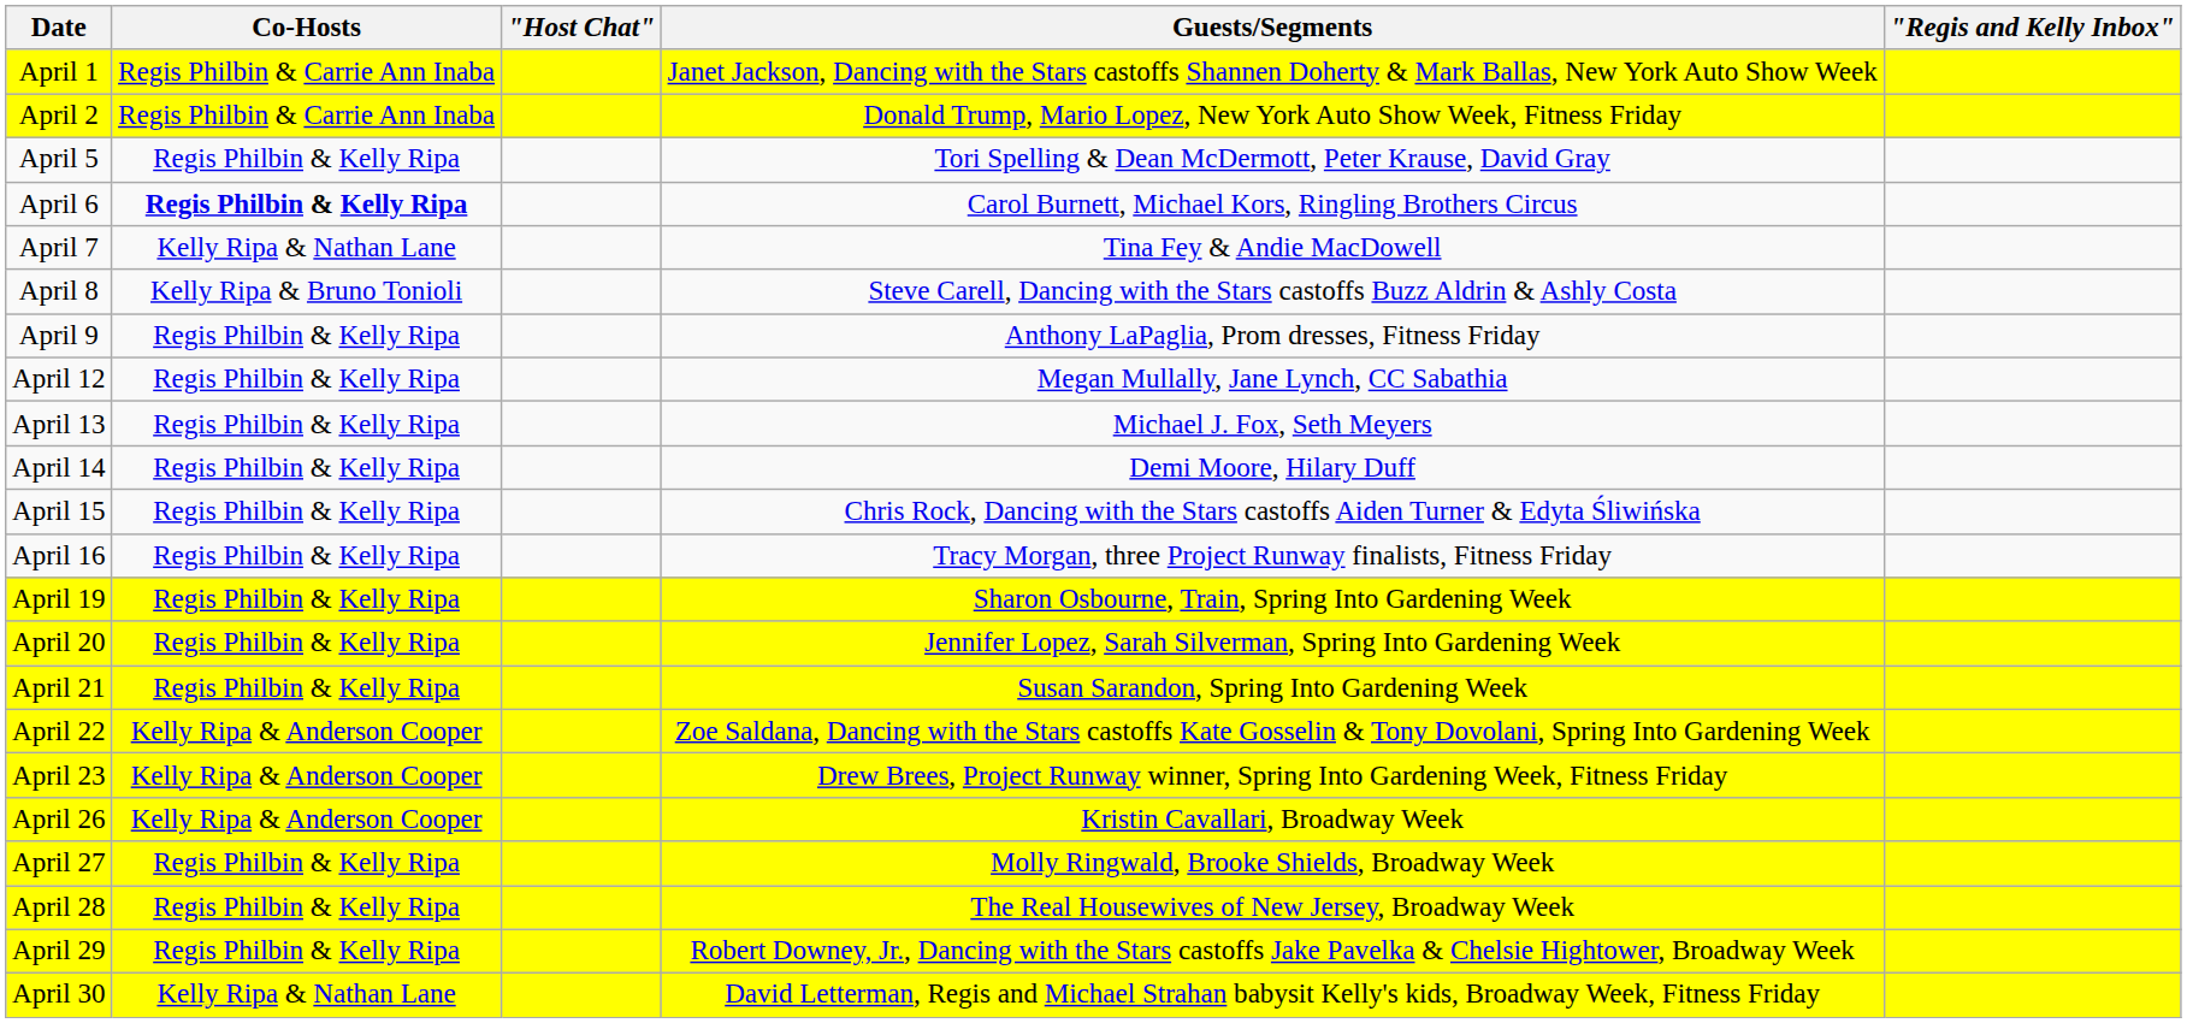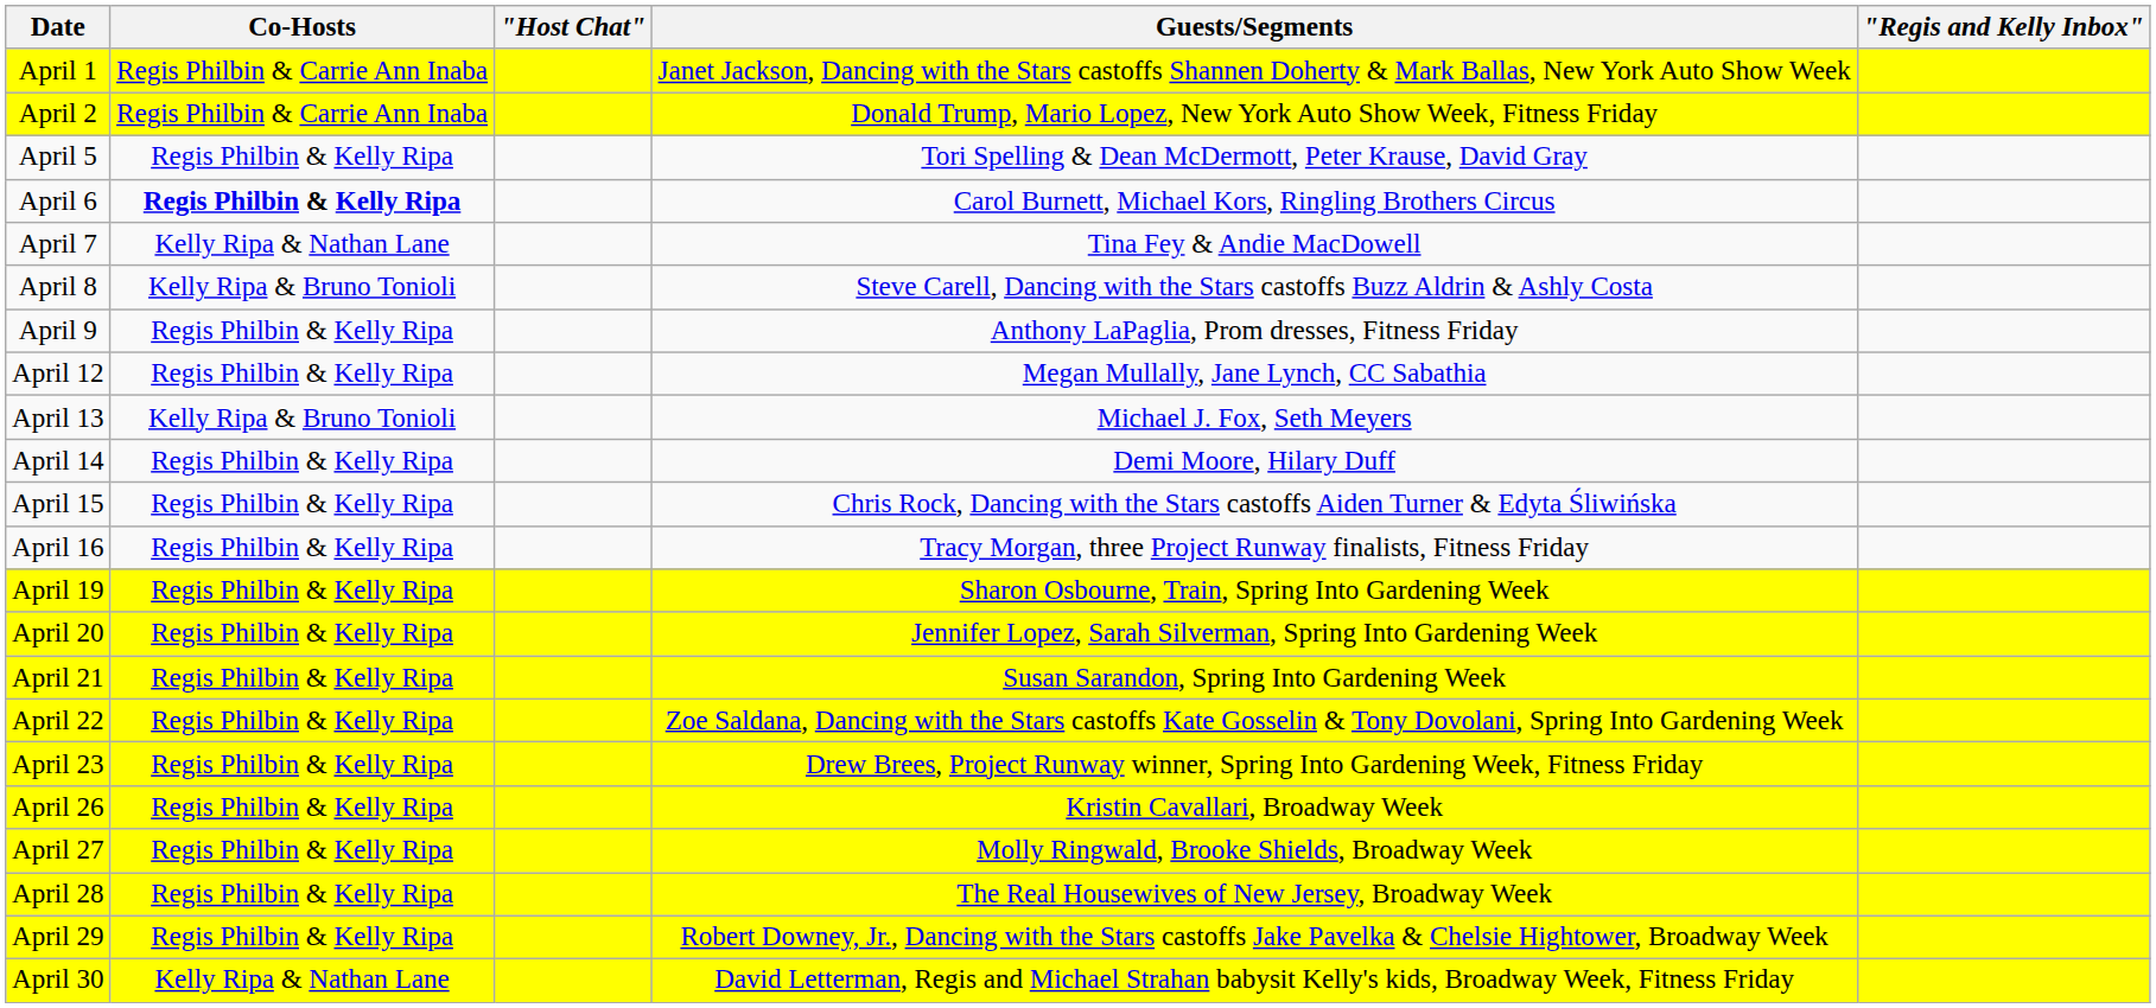 <table class="wikitable sortable" border="1" style="text-align:center">
 <tr>
 <th>Date</th>
 <th>Co-Hosts</th>
 <th><em>"Host Chat"</em></th>
 <th>Guests/Segments</th>
 <th><em>"Regis and Kelly Inbox"</em></th>
 </tr>
 <tr bgcolor=yellow>
 <td>April 1</td>
 <td><a href='#'>Regis Philbin</a> & <a href='#'>Carrie Ann Inaba</a></td>
 <td></td>
 <td><a href='#'>Janet Jackson</a>, <a href='#'>Dancing with the Stars</a> castoffs <a href='#'>Shannen Doherty</a> & <a href='#'>Mark Ballas</a>, New York Auto Show Week</td>
 <td></td>
 </tr>
 <tr bgcolor=yellow>
 <td>April 2</td>
 <td><a href='#'>Regis Philbin</a> & <a href='#'>Carrie Ann Inaba</a></td>
 <td></td>
 <td><a href='#'>Donald Trump</a>, <a href='#'>Mario Lopez</a>, New York Auto Show Week, Fitness Friday</td>
 <td></td>
 </tr>
 <tr>
 <td>April 5</td>
 <td><a href='#'>Regis Philbin</a> & <a href='#'>Kelly Ripa</a></td>
 <td></td>
 <td><a href='#'>Tori Spelling</a> & <a href='#'>Dean McDermott</a>, <a href='#'>Peter Krause</a>, <a href='#'>David Gray</a></td>
 <td></td>
 </tr>
 <tr>
 <td>April 6</td>
 <td><strong><a href='#'>Regis Philbin</a> & <a href='#'>Kelly Ripa</a></strong></td>
 <td></td>
 <td><a href='#'>Carol Burnett</a>, <a href='#'>Michael Kors</a>, <a href='#'>Ringling Brothers Circus</a></td>
 <td></td>
 </tr>
 <tr>
 <td>April 7</td>
 <td><a href='#'>Kelly Ripa</a> & <a href='#'>Nathan Lane</a></td>
 <td></td>
 <td><a href='#'>Tina Fey</a> & <a href='#'>Andie MacDowell</a></td>
 <td></td>
 </tr>
 <tr>
 <td>April 8</td>
 <td><a href='#'>Kelly Ripa</a> & <a href='#'>Bruno Tonioli</a></td>
 <td></td>
 <td><a href='#'>Steve Carell</a>, <a href='#'>Dancing with the Stars</a> castoffs <a href='#'>Buzz Aldrin</a> & <a href='#'>Ashly Costa</a></td>
 <td></td>
 </tr>
 <tr>
 <td>April 9</td>
 <td><a href='#'>Regis Philbin</a> & <a href='#'>Kelly Ripa</a></td>
 <td></td>
 <td><a href='#'>Anthony LaPaglia</a>, Prom dresses, Fitness Friday</td>
 <td></td>
 </tr>
 <tr>
 <td>April 12</td>
 <td><a href='#'>Regis Philbin</a> & <a href='#'>Kelly Ripa</a></td>
 <td></td>
 <td><a href='#'>Megan Mullally</a>, <a href='#'>Jane Lynch</a>, <a href='#'>CC Sabathia</a></td>
 <td></td>
 </tr>
 <tr>
 <td>April 13</td>
-<td><a href='#'>Regis Philbin</a> & <a href='#'>Kelly Ripa</a></td>
+<td><a href='#'>Kelly Ripa</a> & <a href='#'>Bruno Tonioli</a></td>
 <td></td>
 <td><a href='#'>Michael J. Fox</a>, <a href='#'>Seth Meyers</a></td>
 <td></td>
 </tr>
 <tr>
 <td>April 14</td>
 <td><a href='#'>Regis Philbin</a> & <a href='#'>Kelly Ripa</a></td>
 <td></td>
 <td><a href='#'>Demi Moore</a>, <a href='#'>Hilary Duff</a></td>
 <td></td>
 </tr>
 <tr>
 <td>April 15</td>
 <td><a href='#'>Regis Philbin</a> & <a href='#'>Kelly Ripa</a></td>
 <td></td>
 <td><a href='#'>Chris Rock</a>, <a href='#'>Dancing with the Stars</a> castoffs <a href='#'>Aiden Turner</a> & <a href='#'>Edyta Śliwińska</a></td>
 <td></td>
 </tr>
 <tr>
 <td>April 16</td>
 <td><a href='#'>Regis Philbin</a> & <a href='#'>Kelly Ripa</a></td>
 <td></td>
 <td><a href='#'>Tracy Morgan</a>, three <a href='#'>Project Runway</a> finalists, Fitness Friday</td>
 <td></td>
 </tr>
 <tr bgcolor=yellow>
 <td>April 19</td>
 <td><a href='#'>Regis Philbin</a> & <a href='#'>Kelly Ripa</a></td>
 <td></td>
 <td><a href='#'>Sharon Osbourne</a>, <a href='#'>Train</a>, Spring Into Gardening Week</td>
 <td></td>
 </tr>
 <tr bgcolor=yellow>
 <td>April 20</td>
 <td><a href='#'>Regis Philbin</a> & <a href='#'>Kelly Ripa</a></td>
 <td></td>
 <td><a href='#'>Jennifer Lopez</a>, <a href='#'>Sarah Silverman</a>, Spring Into Gardening Week</td>
 <td></td>
 </tr>
 <tr bgcolor=yellow>
 <td>April 21</td>
 <td><a href='#'>Regis Philbin</a> & <a href='#'>Kelly Ripa</a></td>
 <td></td>
 <td><a href='#'>Susan Sarandon</a>, Spring Into Gardening Week</td>
 <td></td>
 </tr>
 <tr bgcolor=yellow>
 <td>April 22</td>
-<td><a href='#'>Kelly Ripa</a> & <a href='#'>Anderson Cooper</a></td>
+<td><a href='#'>Regis Philbin</a> & <a href='#'>Kelly Ripa</a></td>
 <td></td>
 <td><a href='#'>Zoe Saldana</a>, <a href='#'>Dancing with the Stars</a> castoffs <a href='#'>Kate Gosselin</a> & <a href='#'>Tony Dovolani</a>, Spring Into Gardening Week</td>
 <td></td>
 </tr>
 <tr bgcolor=yellow>
 <td>April 23</td>
-<td><a href='#'>Kelly Ripa</a> & <a href='#'>Anderson Cooper</a></td>
+<td><a href='#'>Regis Philbin</a> & <a href='#'>Kelly Ripa</a></td>
 <td></td>
 <td><a href='#'>Drew Brees</a>, <a href='#'>Project Runway</a> winner, Spring Into Gardening Week, Fitness Friday</td>
 <td></td>
 </tr>
 <tr bgcolor=yellow>
 <td>April 26</td>
-<td><a href='#'>Kelly Ripa</a> & <a href='#'>Anderson Cooper</a></td>
+<td><a href='#'>Regis Philbin</a> & <a href='#'>Kelly Ripa</a></td>
 <td></td>
 <td><a href='#'>Kristin Cavallari</a>, Broadway Week</td>
 <td></td>
 </tr>
 <tr bgcolor=yellow>
 <td>April 27</td>
 <td><a href='#'>Regis Philbin</a> & <a href='#'>Kelly Ripa</a></td>
 <td></td>
 <td><a href='#'>Molly Ringwald</a>, <a href='#'>Brooke Shields</a>, Broadway Week</td>
 <td></td>
 </tr>
 <tr bgcolor=yellow>
 <td>April 28</td>
 <td><a href='#'>Regis Philbin</a> & <a href='#'>Kelly Ripa</a></td>
 <td></td>
 <td><a href='#'>The Real Housewives of New Jersey</a>, Broadway Week</td>
 <td></td>
 </tr>
 <tr bgcolor=yellow>
 <td>April 29</td>
 <td><a href='#'>Regis Philbin</a> & <a href='#'>Kelly Ripa</a></td>
 <td></td>
 <td><a href='#'>Robert Downey, Jr.</a>, <a href='#'>Dancing with the Stars</a> castoffs <a href='#'>Jake Pavelka</a> & <a href='#'>Chelsie Hightower</a>, Broadway Week</td>
 <td></td>
 </tr>
 <tr bgcolor=yellow>
 <td>April 30</td>
 <td><a href='#'>Kelly Ripa</a> & <a href='#'>Nathan Lane</a></td>
 <td></td>
 <td><a href='#'>David Letterman</a>, Regis and <a href='#'>Michael Strahan</a> babysit Kelly's kids, Broadway Week, Fitness Friday</td>
 <td></td>
 </tr>
 </table>
